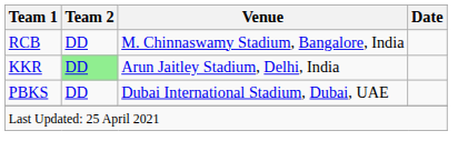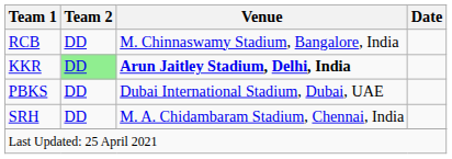 <table class="wikitable">
 <tr>
 <th>Team 1</th>
 <th>Team 2</th>
 <th>Venue</th>
 <th>Date</th>
 </tr>
 <tr>
 <td><a href='#'>RCB</a></td>
 <td><a href='#'>DD</a></td>
 <td><a href='#'>M. Chinnaswamy Stadium</a>, <a href='#'>Bangalore</a>, India</td>
 <td></td>
 </tr>
 <tr>
 <td><a href='#'>KKR</a></td>
 <td style="background: lightgreen;"><a href='#'>DD</a></td>
-<td><a href='#'>Arun Jaitley Stadium</a>, <a href='#'>Delhi</a>, India</td>
+<td><strong><a href='#'>Arun Jaitley Stadium</a>, <a href='#'>Delhi</a>, India</strong></td>
 <td></td>
 </tr>
 <tr>
 <td><a href='#'>PBKS</a></td>
 <td><a href='#'>DD</a></td>
 <td><a href='#'>Dubai International Stadium</a>, <a href='#'>Dubai</a>, UAE</td>
 <td></td>
 </tr>
 <tr>
+<td><a href='#'>SRH</a></td>
+<td><a href='#'>DD</a></td>
+<td><a href='#'>M. A. Chidambaram Stadium</a>, <a href='#'>Chennai</a>, India</td>
+<td></td>
+</tr>
+<tr>
 </tr>
 <tr class=sortbottom>
 <td colspan=4><small>Last Updated: 25 April 2021</small></td>
 </tr>
 </table>
